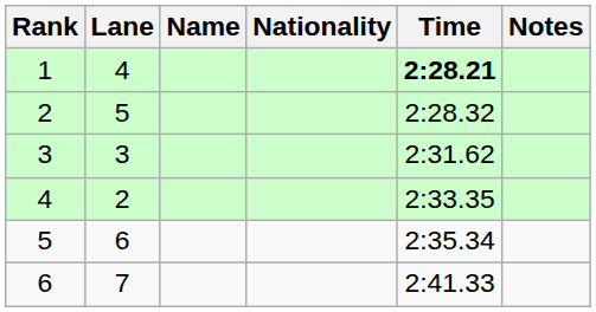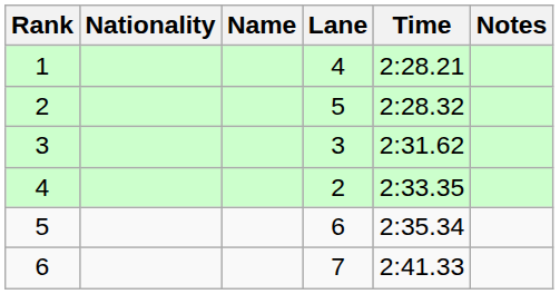 <table class="wikitable sortable" style="text-align:center">
 <tr>
 <th>Rank</th>
+<th>Nationality</th>
+<th>Name</th>
 <th>Lane</th>
-<th>Name</th>
-<th>Nationality</th>
 <th>Time</th>
 <th>Notes</th>
 </tr>
 <tr bgcolor=ccffcc>
 <td>1</td>
-<td>4</td>
 <td align=left></td>
 <td align=left></td>
-<td><strong>2:28.21</strong></td>
+<td>4</td>
+<td>2:28.21</td>
 <td><strong></strong></td>
 </tr>
 <tr bgcolor=ccffcc>
 <td>2</td>
-<td>5</td>
 <td align=left></td>
 <td align=left></td>
+<td>5</td>
 <td>2:28.32</td>
 <td><strong></strong></td>
 </tr>
 <tr bgcolor=ccffcc>
 <td>3</td>
-<td>3</td>
 <td align=left></td>
 <td align=left></td>
+<td>3</td>
 <td>2:31.62</td>
 <td><strong></strong></td>
 </tr>
 <tr bgcolor=ccffcc>
 <td>4</td>
-<td>2</td>
 <td align=left></td>
 <td align=left></td>
+<td>2</td>
 <td>2:33.35</td>
 <td><strong></strong></td>
 </tr>
 <tr>
 <td>5</td>
-<td>6</td>
 <td align=left></td>
 <td align=left></td>
+<td>6</td>
 <td>2:35.34</td>
 <td></td>
 </tr>
 <tr>
 <td>6</td>
-<td>7</td>
 <td align=left></td>
 <td align=left></td>
+<td>7</td>
 <td>2:41.33</td>
 <td></td>
 </tr>
 </table>
